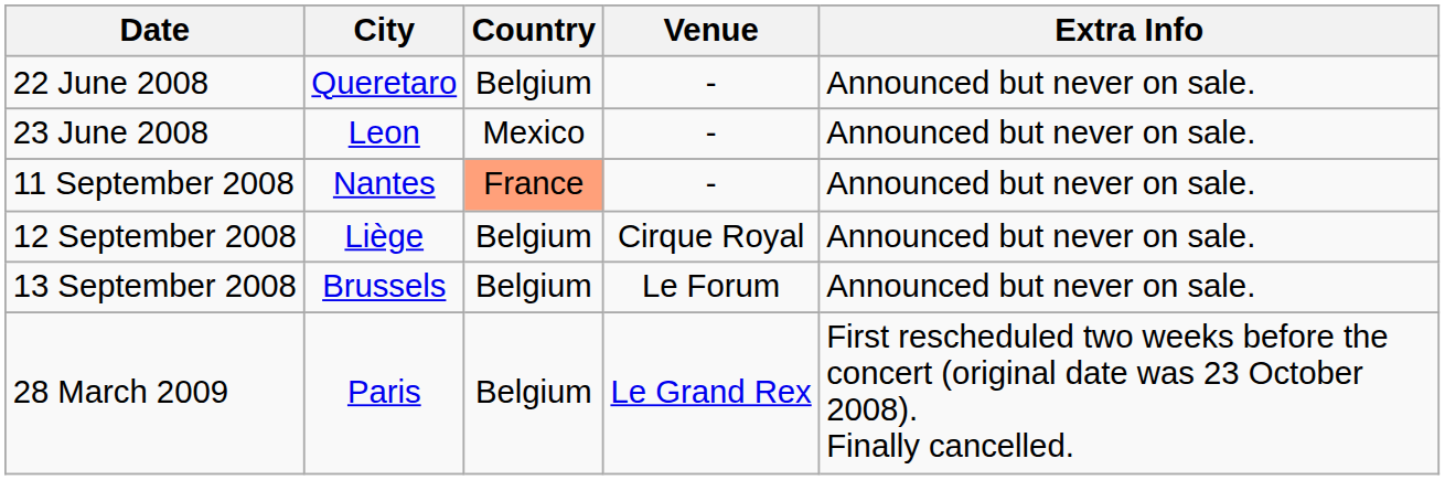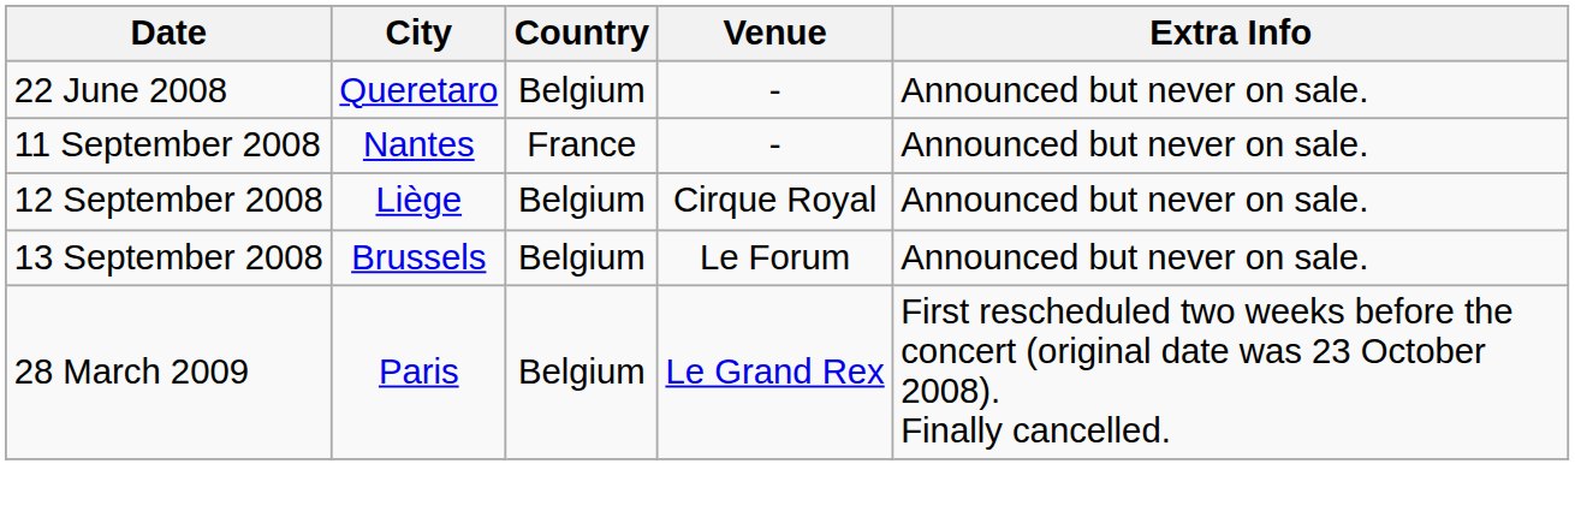 <table class="wikitable">
 <tr>
 <th>Date</th>
 <th>City</th>
 <th>Country</th>
 <th>Venue</th>
 <th>Extra Info</th>
 </tr>
 <tr>
 <td style="text-align:left;">22 June 2008</td>
 <td style="text-align:center;"><a href='#'>Queretaro</a></td>
 <td style="text-align:center;">Belgium</td>
 <td style="text-align:center;">-</td>
 <td style="text-align:left;">Announced but never on sale.</td>
 </tr>
 <tr>
-<td style="text-align:left;">23 June 2008</td>
-<td style="text-align:center;"><a href='#'>Leon</a></td>
-<td style="text-align:center;">Mexico</td>
-<td style="text-align:center;">-</td>
-<td style="text-align:left;">Announced but never on sale.</td>
-</tr>
-<tr>
 <td style="text-align:left;">11 September 2008</td>
 <td style="text-align:center;"><a href='#'>Nantes</a></td>
-<td style="background: lightsalmon; text-align:center;">France</td>
+<td style="text-align:center;">France</td>
 <td style="text-align:center;">-</td>
 <td style="text-align:left;">Announced but never on sale.</td>
 </tr>
 <tr>
 <td style="text-align:left;">12 September 2008</td>
 <td style="text-align:center;"><a href='#'>Liège</a></td>
 <td style="text-align:center;">Belgium</td>
 <td style="text-align:center;">Cirque Royal</td>
 <td style="text-align:left;">Announced but never on sale.</td>
 </tr>
 <tr>
 <td style="text-align:left;">13 September 2008</td>
 <td style="text-align:center;"><a href='#'>Brussels</a></td>
 <td style="text-align:center;">Belgium</td>
 <td style="text-align:center;">Le Forum</td>
 <td style="text-align:left;">Announced but never on sale.</td>
 </tr>
 <tr>
 <td style="text-align:left;">28 March 2009</td>
 <td style="text-align:center;"><a href='#'>Paris</a></td>
 <td style="text-align:center;">Belgium</td>
 <td style="text-align:center;"><a href='#'>Le Grand Rex</a></td>
 <td style="text-align:left; width:300px;">First rescheduled two weeks before the concert (original date was 23 October 2008).<br>Finally cancelled.</td>
 </tr>
 </table>
